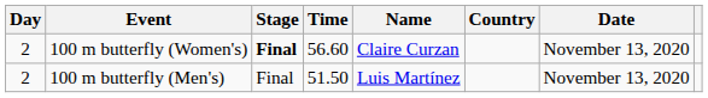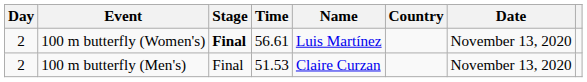 <table class="wikitable">
 <tr>
 <th>Day</th>
 <th>Event</th>
 <th>Stage</th>
 <th>Time</th>
 <th>Name</th>
 <th>Country</th>
 <th>Date</th>
 <th></th>
 </tr>
 <tr>
 <td style="text-align:center;">2</td>
 <td>100 m butterfly (Women's)</td>
 <td><strong>Final</strong></td>
-<td>56.60</td>
-<td><a href='#'>Claire Curzan</a></td>
+<td>56.61</td>
+<td><a href='#'>Luis Martínez</a></td>
 <td></td>
 <td>November 13, 2020</td>
 <td style="text-align:center;"></td>
 </tr>
 <tr>
 <td style="text-align:center;">2</td>
 <td>100 m butterfly (Men's)</td>
 <td>Final</td>
-<td>51.50</td>
-<td><a href='#'>Luis Martínez</a></td>
+<td>51.53</td>
+<td><a href='#'>Claire Curzan</a></td>
 <td></td>
 <td>November 13, 2020</td>
 <td style="text-align:center;"></td>
 </tr>
 </table>
